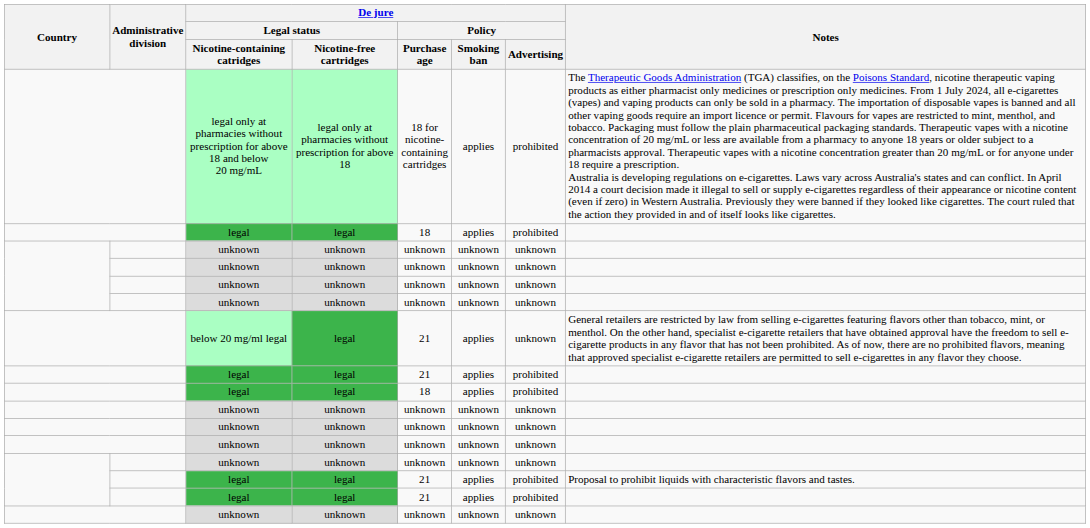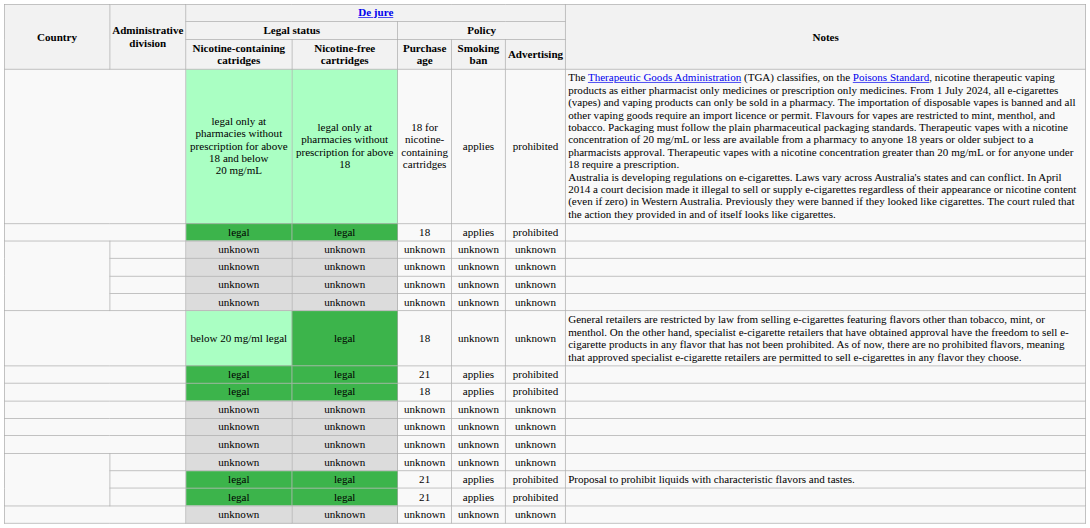 <table class="wikitable sortable">
 <tr>
 <th rowspan="3" style="width:10%;">Country</th>
 <th rowspan="3" style="width:5%;">Administrative division</th>
 <th colspan="5" style="width:35%;"><a href='#'>De jure</a></th>
 <th rowspan="3" style="width:50%;">Notes</th>
 </tr>
 <tr>
 <th colspan="2" style="width:20%;">Legal status</th>
 <th colspan="3" style="width:15%;">Policy</th>
 </tr>
 <tr>
 <th style="width:10%;">Nicotine-containing catridges</th>
 <th style="width:10%;">Nicotine-free cartridges</th>
 <th style="width:5%;">Purchase age</th>
 <th style="width:5%;">Smoking ban</th>
 <th style="width:5%;">Advertising</th>
 </tr>
 <tr>
 <td colspan=2></td>
 <td style="background:#aaffc3" align="center">legal only at pharmacies without prescription for above 18 and below 20 mg/mL</td>
 <td style="background:#aaffc3" align="center">legal only at pharmacies without prescription for above 18</td>
 <td align="center">18 for nicotine-containing cartridges</td>
 <td align="center">applies</td>
 <td align="center">prohibited</td>
 <td>The <a href='#'>Therapeutic Goods Administration</a> (TGA) classifies, on the <a href='#'>Poisons Standard</a>, nicotine therapeutic vaping products as either pharmacist only medicines or prescription only medicines. From 1 July 2024, all e-cigarettes (vapes) and vaping products can only be sold in a pharmacy. The importation of disposable vapes is banned and all other vaping goods require an import licence or permit. Flavours for vapes are restricted to mint, menthol, and tobacco. Packaging must follow the plain pharmaceutical packaging standards. Therapeutic vapes with a nicotine concentration of 20 mg/mL or less are available from a pharmacy to anyone 18 years or older subject to a pharmacists approval. Therapeutic vapes with a nicotine concentration greater than 20 mg/mL or for anyone under 18 require a prescription.<br>Australia is developing regulations on e-cigarettes. Laws vary across Australia's states and can conflict. In April 2014 a court decision made it illegal to sell or supply e-cigarettes regardless of their appearance or nicotine content (even if zero) in Western Australia. Previously they were banned if they looked like cigarettes. The court ruled that the action they provided in and of itself looks like cigarettes.</td>
 </tr>
 <tr>
 <td colspan=2></td>
 <td style="background:#3cb44b" align="center">legal</td>
 <td style="background:#3cb44b" align="center">legal</td>
 <td align="center">18</td>
 <td align="center">applies</td>
 <td align="center">prohibited</td>
 <td></td>
 </tr>
 <tr>
 <td rowspan="4"></td>
 <td></td>
 <td style="background:#DCDCDC" align="center">unknown</td>
 <td style="background:#DCDCDC" align="center">unknown</td>
 <td align="center">unknown</td>
 <td align="center">unknown</td>
 <td align="center">unknown</td>
 <td></td>
 </tr>
 <tr>
 <td></td>
 <td style="background:#DCDCDC" align="center">unknown</td>
 <td style="background:#DCDCDC" align="center">unknown</td>
 <td align="center">unknown</td>
 <td align="center">unknown</td>
 <td align="center">unknown</td>
 <td></td>
 </tr>
 <tr>
 <td></td>
 <td style="background:#DCDCDC" align="center">unknown</td>
 <td style="background:#DCDCDC" align="center">unknown</td>
 <td align="center">unknown</td>
 <td align="center">unknown</td>
 <td align="center">unknown</td>
 <td></td>
 </tr>
 <tr>
 <td></td>
 <td style="background:#DCDCDC" align="center">unknown</td>
 <td style="background:#DCDCDC" align="center">unknown</td>
 <td align="center">unknown</td>
 <td align="center">unknown</td>
 <td align="center">unknown</td>
 <td></td>
 </tr>
 <tr>
 <td colspan=2></td>
 <td style="background:#aaffc3" align="center">below 20 mg/ml legal</td>
 <td style="background:#3cb44b" align="center">legal</td>
-<td align="center">21</td>
-<td align="center">applies</td>
+<td align="center">18</td>
+<td align="center">unknown</td>
 <td align="center">unknown</td>
 <td>General retailers are restricted by law from selling e-cigarettes featuring flavors other than tobacco, mint, or menthol. On the other hand, specialist e-cigarette retailers that have obtained approval have the freedom to sell e-cigarette products in any flavor that has not been prohibited. As of now, there are no prohibited flavors, meaning that approved specialist e-cigarette retailers are permitted to sell e-cigarettes in any flavor they choose.</td>
 </tr>
 <tr>
 <td colspan=2></td>
 <td style="background:#3cb44b" align="center">legal</td>
 <td style="background:#3cb44b" align="center">legal</td>
 <td align="center">21</td>
 <td align="center">applies</td>
 <td align="center">prohibited</td>
 <td></td>
 </tr>
 <tr>
 <td colspan=2></td>
 <td style="background:#3cb44b" align="center">legal</td>
 <td style="background:#3cb44b" align="center">legal</td>
 <td align="center">18</td>
 <td align="center">applies</td>
 <td align="center">prohibited</td>
 <td></td>
 </tr>
 <tr>
 <td colspan=2></td>
 <td style="background:#DCDCDC" align="center">unknown</td>
 <td style="background:#DCDCDC" align="center">unknown</td>
 <td align="center">unknown</td>
 <td align="center">unknown</td>
 <td align="center">unknown</td>
 <td></td>
 </tr>
 <tr>
 <td colspan=2></td>
 <td style="background:#DCDCDC" align="center">unknown</td>
 <td style="background:#DCDCDC" align="center">unknown</td>
 <td align="center">unknown</td>
 <td align="center">unknown</td>
 <td align="center">unknown</td>
 <td></td>
 </tr>
 <tr>
 <td colspan=2></td>
 <td style="background:#DCDCDC" align="center">unknown</td>
 <td style="background:#DCDCDC" align="center">unknown</td>
 <td align="center">unknown</td>
 <td align="center">unknown</td>
 <td align="center">unknown</td>
 <td></td>
 </tr>
 <tr>
 <td rowspan=3></td>
 <td><em></em></td>
 <td style="background:#DCDCDC" align="center">unknown</td>
 <td style="background:#DCDCDC" align="center">unknown</td>
 <td align="center">unknown</td>
 <td align="center">unknown</td>
 <td align="center">unknown</td>
 <td></td>
 </tr>
 <tr>
 <td><em></em></td>
 <td style="background:#3cb44b" align="center">legal</td>
 <td style="background:#3cb44b" align="center">legal</td>
 <td align="center">21</td>
 <td align="center">applies</td>
 <td align="center">prohibited</td>
 <td>Proposal to prohibit liquids with characteristic flavors and tastes.</td>
 </tr>
 <tr>
 <td><em></em></td>
 <td style="background:#3cb44b" align="center">legal</td>
 <td style="background:#3cb44b" align="center">legal</td>
 <td align="center">21</td>
 <td align="center">applies</td>
 <td align="center">prohibited</td>
 <td></td>
 </tr>
 <tr>
 <td colspan=2></td>
 <td style="background:#DCDCDC" align="center">unknown</td>
 <td style="background:#DCDCDC" align="center">unknown</td>
 <td align="center">unknown</td>
 <td align="center">unknown</td>
 <td align="center">unknown</td>
 <td></td>
 </tr>
 </table>
